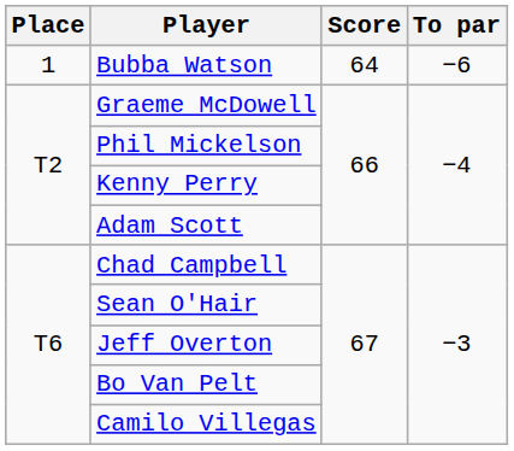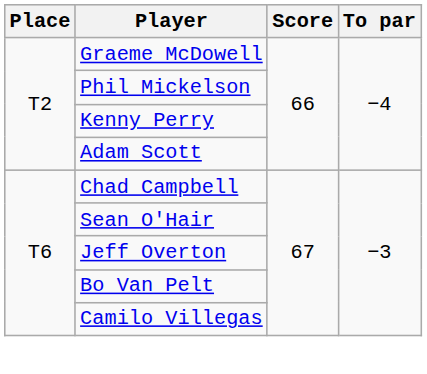 <table class="wikitable">
 <tr>
 <th>Place</th>
 <th>Player</th>
 <th>Score</th>
 <th>To par</th>
-</tr>
-<tr>
-<td align=center>1</td>
-<td> <a href='#'>Bubba Watson</a></td>
-<td align=center>64</td>
-<td align=center>−6</td>
 </tr>
 <tr>
 <td rowspan="4" align=center>T2</td>
 <td> <a href='#'>Graeme McDowell</a></td>
 <td rowspan="4" align=center>66</td>
 <td rowspan="4" align=center>−4</td>
 </tr>
 <tr>
 <td> <a href='#'>Phil Mickelson</a></td>
 </tr>
 <tr>
 <td> <a href='#'>Kenny Perry</a></td>
 </tr>
 <tr>
 <td> <a href='#'>Adam Scott</a></td>
 </tr>
 <tr>
 <td rowspan="5" align=center>T6</td>
 <td> <a href='#'>Chad Campbell</a></td>
 <td rowspan="5" align=center>67</td>
 <td rowspan="5" align=center>−3</td>
 </tr>
 <tr>
 <td> <a href='#'>Sean O'Hair</a></td>
 </tr>
 <tr>
 <td> <a href='#'>Jeff Overton</a></td>
 </tr>
 <tr>
 <td> <a href='#'>Bo Van Pelt</a></td>
 </tr>
 <tr>
 <td> <a href='#'>Camilo Villegas</a></td>
 </tr>
 </table>
